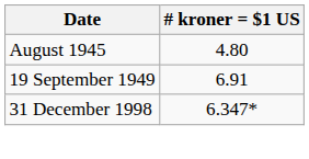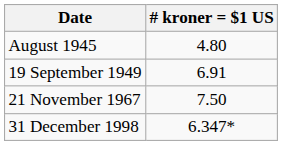 <table class="wikitable">
 <tr>
 <th>Date</th>
 <th align=center># kroner = $1 US</th>
 </tr>
 <tr>
 <td>August 1945</td>
 <td align=center>4.80</td>
 </tr>
 <tr>
 <td>19 September 1949</td>
 <td align=center>6.91</td>
 </tr>
 <tr>
+<td>21 November 1967</td>
+<td align=center>7.50</td>
+</tr>
+<tr>
 <td>31 December 1998</td>
 <td align=center>6.347*</td>
 </tr>
 </table>
